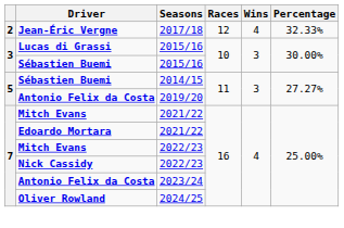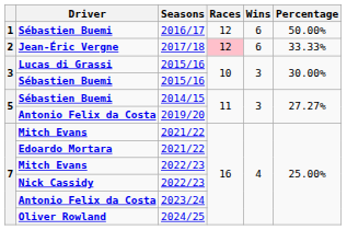 <table class="wikitable" style="text-align:center">
 <tr>
 <th></th>
 <th>Driver</th>
 <th>Seasons</th>
 <th>Races</th>
 <th>Wins</th>
 <th>Percentage</th>
 </tr>
 <tr>
+<th>1</th>
+<td align=left> <strong><a href='#'>Sébastien Buemi</a></strong></td>
+<td><a href='#'>2016/17</a></td>
+<td>12</td>
+<td>6</td>
+<td>50.00%</td>
+</tr>
+<tr>
 <th>2</th>
 <td align=left> <strong><a href='#'>Jean-Éric Vergne</a></strong></td>
 <td><a href='#'>2017/18</a></td>
-<td>12</td>
-<td>4</td>
-<td>32.33%</td>
+<td style="background: pink;">12</td>
+<td>6</td>
+<td>33.33%</td>
 </tr>
 <tr>
 <th rowspan=2>3</th>
 <td align=left> <strong><a href='#'>Lucas di Grassi</a></strong></td>
 <td><a href='#'>2015/16</a></td>
 <td rowspan=2>10</td>
 <td rowspan=2>3</td>
 <td rowspan=2>30.00%</td>
 </tr>
 <tr>
 <td align=left> <strong><a href='#'>Sébastien Buemi</a></strong></td>
 <td><a href='#'>2015/16</a></td>
 </tr>
 <tr>
 <th rowspan=2>5</th>
 <td align=left> <strong><a href='#'>Sébastien Buemi</a></strong></td>
 <td><a href='#'>2014/15</a></td>
 <td rowspan=2>11</td>
 <td rowspan=2>3</td>
 <td rowspan=2>27.27%</td>
 </tr>
 <tr>
 <td align=left> <strong><a href='#'>Antonio Felix da Costa</a></strong></td>
 <td><a href='#'>2019/20</a></td>
 </tr>
 <tr>
 <th rowspan=6>7</th>
 <td align=left> <strong><a href='#'>Mitch Evans</a></strong></td>
 <td><a href='#'>2021/22</a></td>
 <td rowspan=6>16</td>
 <td rowspan=6>4</td>
 <td rowspan=6>25.00%</td>
 </tr>
 <tr>
 <td align=left> <strong><a href='#'>Edoardo Mortara</a></strong></td>
 <td><a href='#'>2021/22</a></td>
 </tr>
 <tr>
 <td align=left> <strong><a href='#'>Mitch Evans</a></strong></td>
 <td><a href='#'>2022/23</a></td>
 </tr>
 <tr>
 <td align=left> <strong><a href='#'>Nick Cassidy</a></strong></td>
 <td><a href='#'>2022/23</a></td>
 </tr>
 <tr>
 <td align=left> <strong><a href='#'>Antonio Felix da Costa</a></strong></td>
 <td><a href='#'>2023/24</a></td>
 </tr>
 <tr>
 <td align=left> <strong><a href='#'>Oliver Rowland</a></strong></td>
 <td><a href='#'>2024/25</a></td>
 </tr>
 </table>
